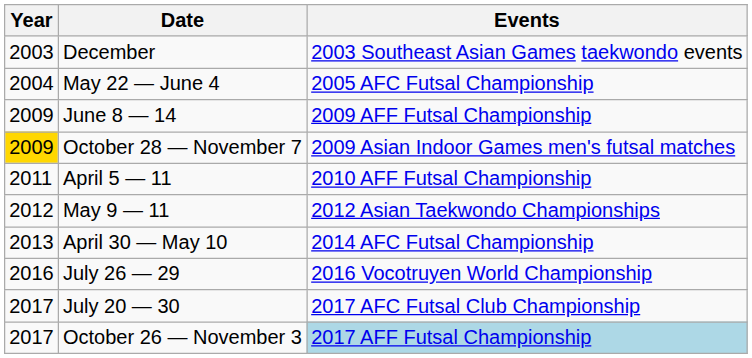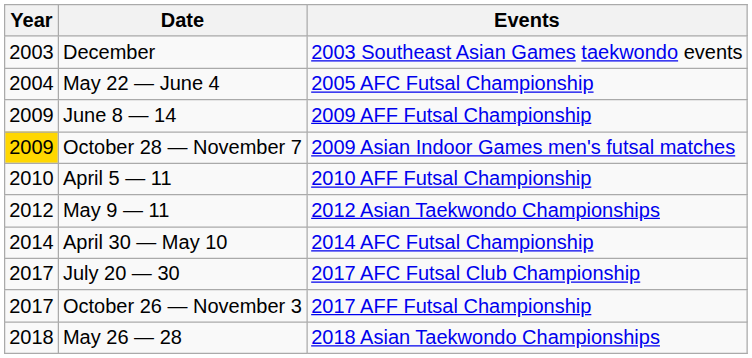 <table class="wikitable sortable">
 <tr>
 <th>Year</th>
 <th>Date</th>
 <th>Events</th>
 </tr>
 <tr>
 <td>2003</td>
 <td>December</td>
 <td><a href='#'>2003 Southeast Asian Games</a> <a href='#'>taekwondo</a> events</td>
 </tr>
 <tr>
 <td>2004</td>
 <td>May 22 — June 4</td>
 <td><a href='#'>2005 AFC Futsal Championship</a></td>
 </tr>
 <tr>
 <td>2009</td>
 <td>June 8 — 14</td>
 <td><a href='#'>2009 AFF Futsal Championship</a></td>
 </tr>
 <tr>
 <td style="background: gold;">2009</td>
 <td>October 28 — November 7</td>
 <td><a href='#'>2009 Asian Indoor Games men's futsal matches</a></td>
 </tr>
 <tr>
-<td>2011</td>
+<td>2010</td>
 <td>April 5 — 11</td>
 <td><a href='#'>2010 AFF Futsal Championship</a></td>
 </tr>
 <tr>
 <td>2012</td>
 <td>May 9 — 11</td>
 <td><a href='#'>2012 Asian Taekwondo Championships</a></td>
 </tr>
 <tr>
-<td>2013</td>
+<td>2014</td>
 <td>April 30 — May 10</td>
 <td><a href='#'>2014 AFC Futsal Championship</a></td>
-</tr>
-<tr>
-<td>2016</td>
-<td>July 26 — 29</td>
-<td><a href='#'>2016 Vocotruyen World Championship</a></td>
 </tr>
 <tr>
 <td>2017</td>
 <td>July 20 — 30</td>
 <td><a href='#'>2017 AFC Futsal Club Championship</a></td>
 </tr>
 <tr>
 <td>2017</td>
 <td>October 26 — November 3</td>
-<td style="background: lightblue;"><a href='#'>2017 AFF Futsal Championship</a></td>
+<td><a href='#'>2017 AFF Futsal Championship</a></td>
+</tr>
+<tr>
+<td>2018</td>
+<td>May 26 — 28</td>
+<td><a href='#'>2018 Asian Taekwondo Championships</a></td>
 </tr>
 </table>
